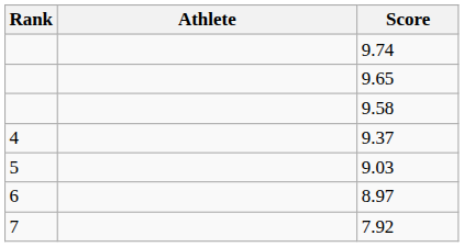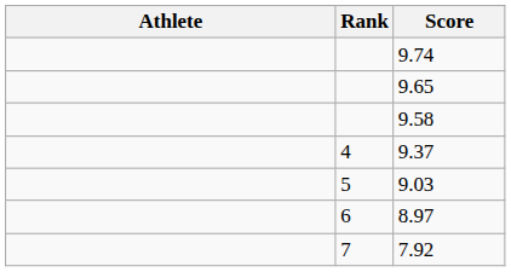 <table class="wikitable">
 <tr>
+<th width="250">Athlete</th>
 <th width="20">Rank</th>
-<th width="250">Athlete</th>
 <th width="80">Score</th>
 </tr>
 <tr>
+<td align="left"></td>
 <td></td>
-<td align="left"></td>
 <td>9.74</td>
 </tr>
 <tr>
+<td align="left"></td>
 <td></td>
-<td align="left"></td>
 <td>9.65</td>
 </tr>
 <tr>
+<td align="left"></td>
 <td></td>
-<td align="left"></td>
 <td>9.58</td>
 </tr>
 <tr>
+<td align="left"></td>
 <td>4</td>
-<td align="left"></td>
 <td>9.37</td>
 </tr>
 <tr>
+<td align="left"></td>
 <td>5</td>
-<td align="left"></td>
 <td>9.03</td>
 </tr>
 <tr>
+<td align="left"></td>
 <td>6</td>
-<td align="left"></td>
 <td>8.97</td>
 </tr>
 <tr>
+<td align="left"></td>
 <td>7</td>
-<td align="left"></td>
 <td>7.92</td>
 </tr>
 </table>
